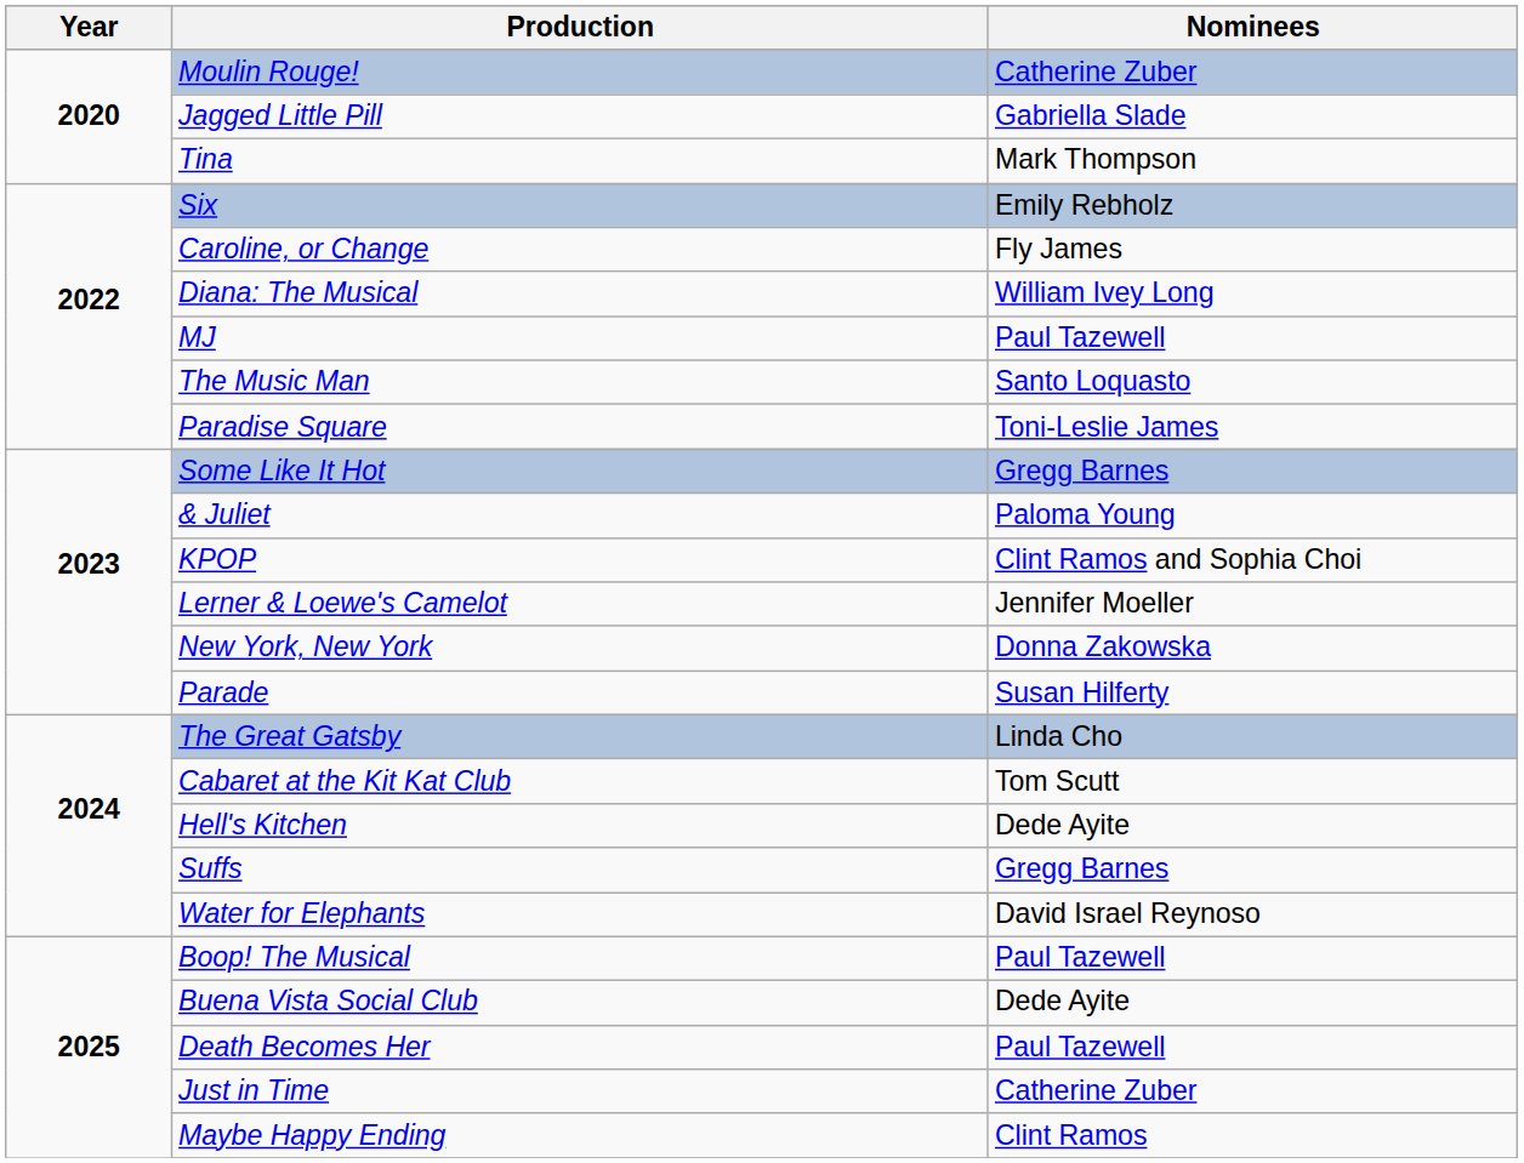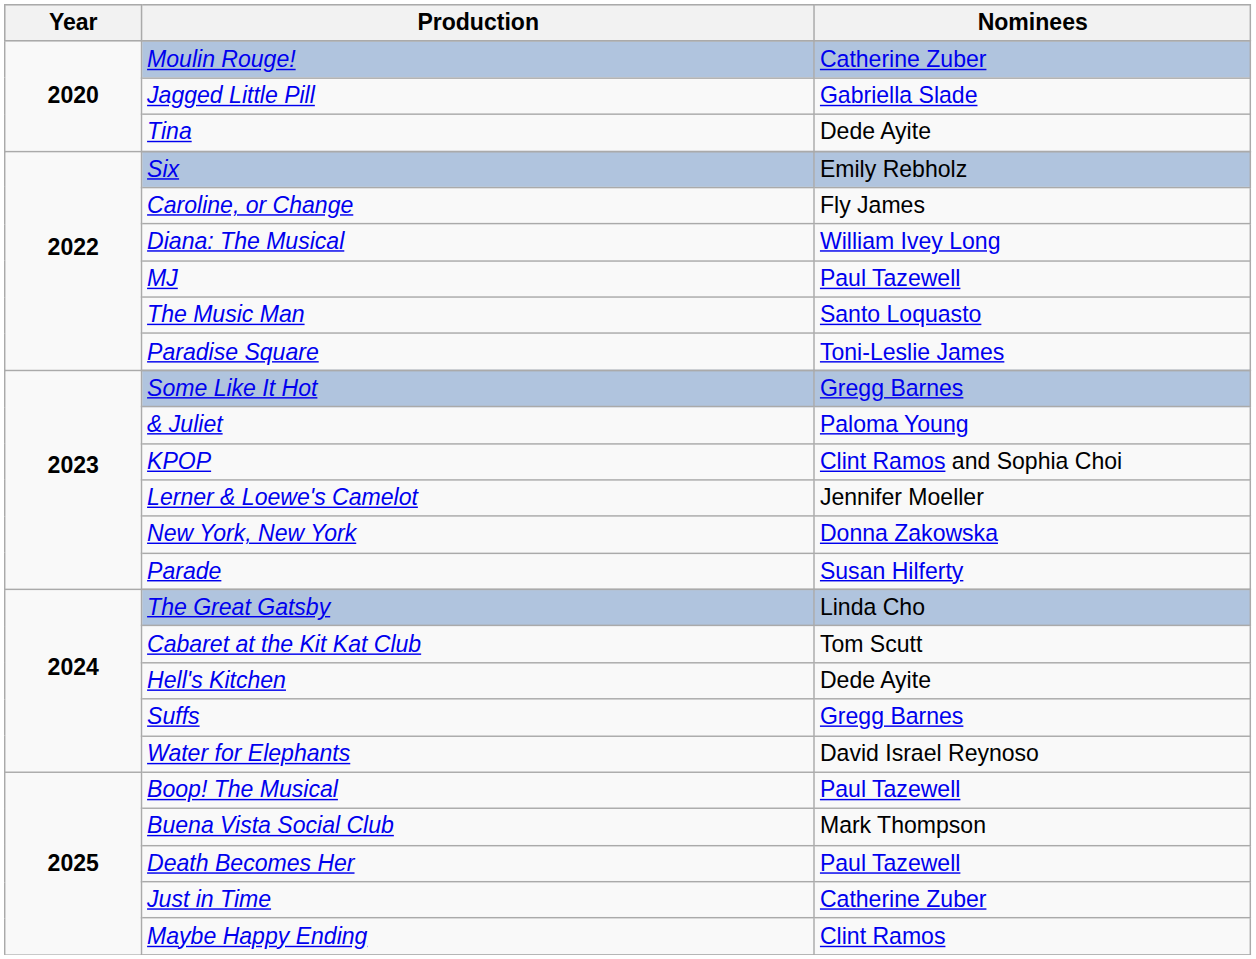 <table class="wikitable" style="width:98%;">
 <tr style="background:#bebebe;">
 <th style="width:11%;">Year</th>
 <th style="width:54%;">Production</th>
 <th style="width:35%;">Nominees</th>
 </tr>
 <tr>
 <td rowspan="4" align="center"><strong>2020</strong><br></td>
 </tr>
 <tr style="background:#B0C4DE">
 <td><em><a href='#'>Moulin Rouge!</a></em></td>
 <td><a href='#'>Catherine Zuber</a></td>
 </tr>
 <tr>
 <td><em><a href='#'>Jagged Little Pill</a></em></td>
 <td><a href='#'>Gabriella Slade</a></td>
 </tr>
 <tr>
 <td><em><a href='#'>Tina</a></em></td>
-<td>Mark Thompson</td>
+<td>Dede Ayite</td>
 </tr>
 <tr>
 <td rowspan="7" align="center"><strong>2022</strong><br><br></td>
 </tr>
 <tr style="background:#B0C4DE">
 <td><em><a href='#'>Six</a></em></td>
 <td>Emily Rebholz</td>
 </tr>
 <tr>
 <td><em><a href='#'>Caroline, or Change</a></em></td>
 <td>Fly James</td>
 </tr>
 <tr>
 <td><em><a href='#'>Diana: The Musical</a></em></td>
 <td><a href='#'>William Ivey Long</a></td>
 </tr>
 <tr>
 <td><em><a href='#'>MJ</a></em></td>
 <td><a href='#'>Paul Tazewell</a></td>
 </tr>
 <tr>
 <td><em><a href='#'>The Music Man</a></em></td>
 <td><a href='#'>Santo Loquasto</a></td>
 </tr>
 <tr>
 <td><em><a href='#'>Paradise Square</a></em></td>
 <td><a href='#'>Toni-Leslie James</a></td>
 </tr>
 <tr>
 <td rowspan="7" align="center"><strong>2023</strong><br><br></td>
 </tr>
 <tr style="background:#B0C4DE">
 <td><em><a href='#'>Some Like It Hot</a></em></td>
 <td><a href='#'>Gregg Barnes</a></td>
 </tr>
 <tr>
 <td><em><a href='#'>& Juliet</a></em></td>
 <td><a href='#'>Paloma Young</a></td>
 </tr>
 <tr>
 <td><em><a href='#'>KPOP</a></em></td>
 <td><a href='#'>Clint Ramos</a> and Sophia Choi</td>
 </tr>
 <tr>
 <td><em><a href='#'>Lerner & Loewe's Camelot</a></em></td>
 <td>Jennifer Moeller</td>
 </tr>
 <tr>
 <td><em><a href='#'>New York, New York</a></em></td>
 <td><a href='#'>Donna Zakowska</a></td>
 </tr>
 <tr>
 <td><em><a href='#'>Parade</a></em></td>
 <td><a href='#'>Susan Hilferty</a></td>
 </tr>
 <tr>
 <td rowspan="6" align="center"><strong>2024</strong><br><br></td>
 </tr>
 <tr style="background:#B0C4DE">
 <td><em><a href='#'>The Great Gatsby</a></em></td>
 <td>Linda Cho</td>
 </tr>
 <tr>
 <td><em><a href='#'>Cabaret at the Kit Kat Club</a></em></td>
 <td>Tom Scutt</td>
 </tr>
 <tr>
 <td><em><a href='#'>Hell's Kitchen</a></em></td>
 <td>Dede Ayite</td>
 </tr>
 <tr>
 <td><em><a href='#'>Suffs</a></em></td>
 <td><a href='#'>Gregg Barnes</a></td>
 </tr>
 <tr>
 <td><em><a href='#'>Water for Elephants</a></em></td>
 <td>David Israel Reynoso</td>
 </tr>
 <tr>
 <td rowspan="7" align="center"><strong>2025</strong><br></td>
 <td><em><a href='#'>Boop! The Musical</a></em></td>
 <td><a href='#'>Paul Tazewell</a></td>
 </tr>
 <tr>
 <td><em><a href='#'>Buena Vista Social Club</a></em></td>
-<td>Dede Ayite</td>
+<td>Mark Thompson</td>
 </tr>
 <tr>
 <td><em><a href='#'>Death Becomes Her</a></em></td>
 <td><a href='#'>Paul Tazewell</a></td>
 </tr>
 <tr>
 <td><em><a href='#'>Just in Time</a></em></td>
 <td><a href='#'>Catherine Zuber</a></td>
 </tr>
 <tr>
 <td><em><a href='#'>Maybe Happy Ending</a></em></td>
 <td><a href='#'>Clint Ramos</a></td>
 </tr>
 <tr>
 </tr>
 </table>
